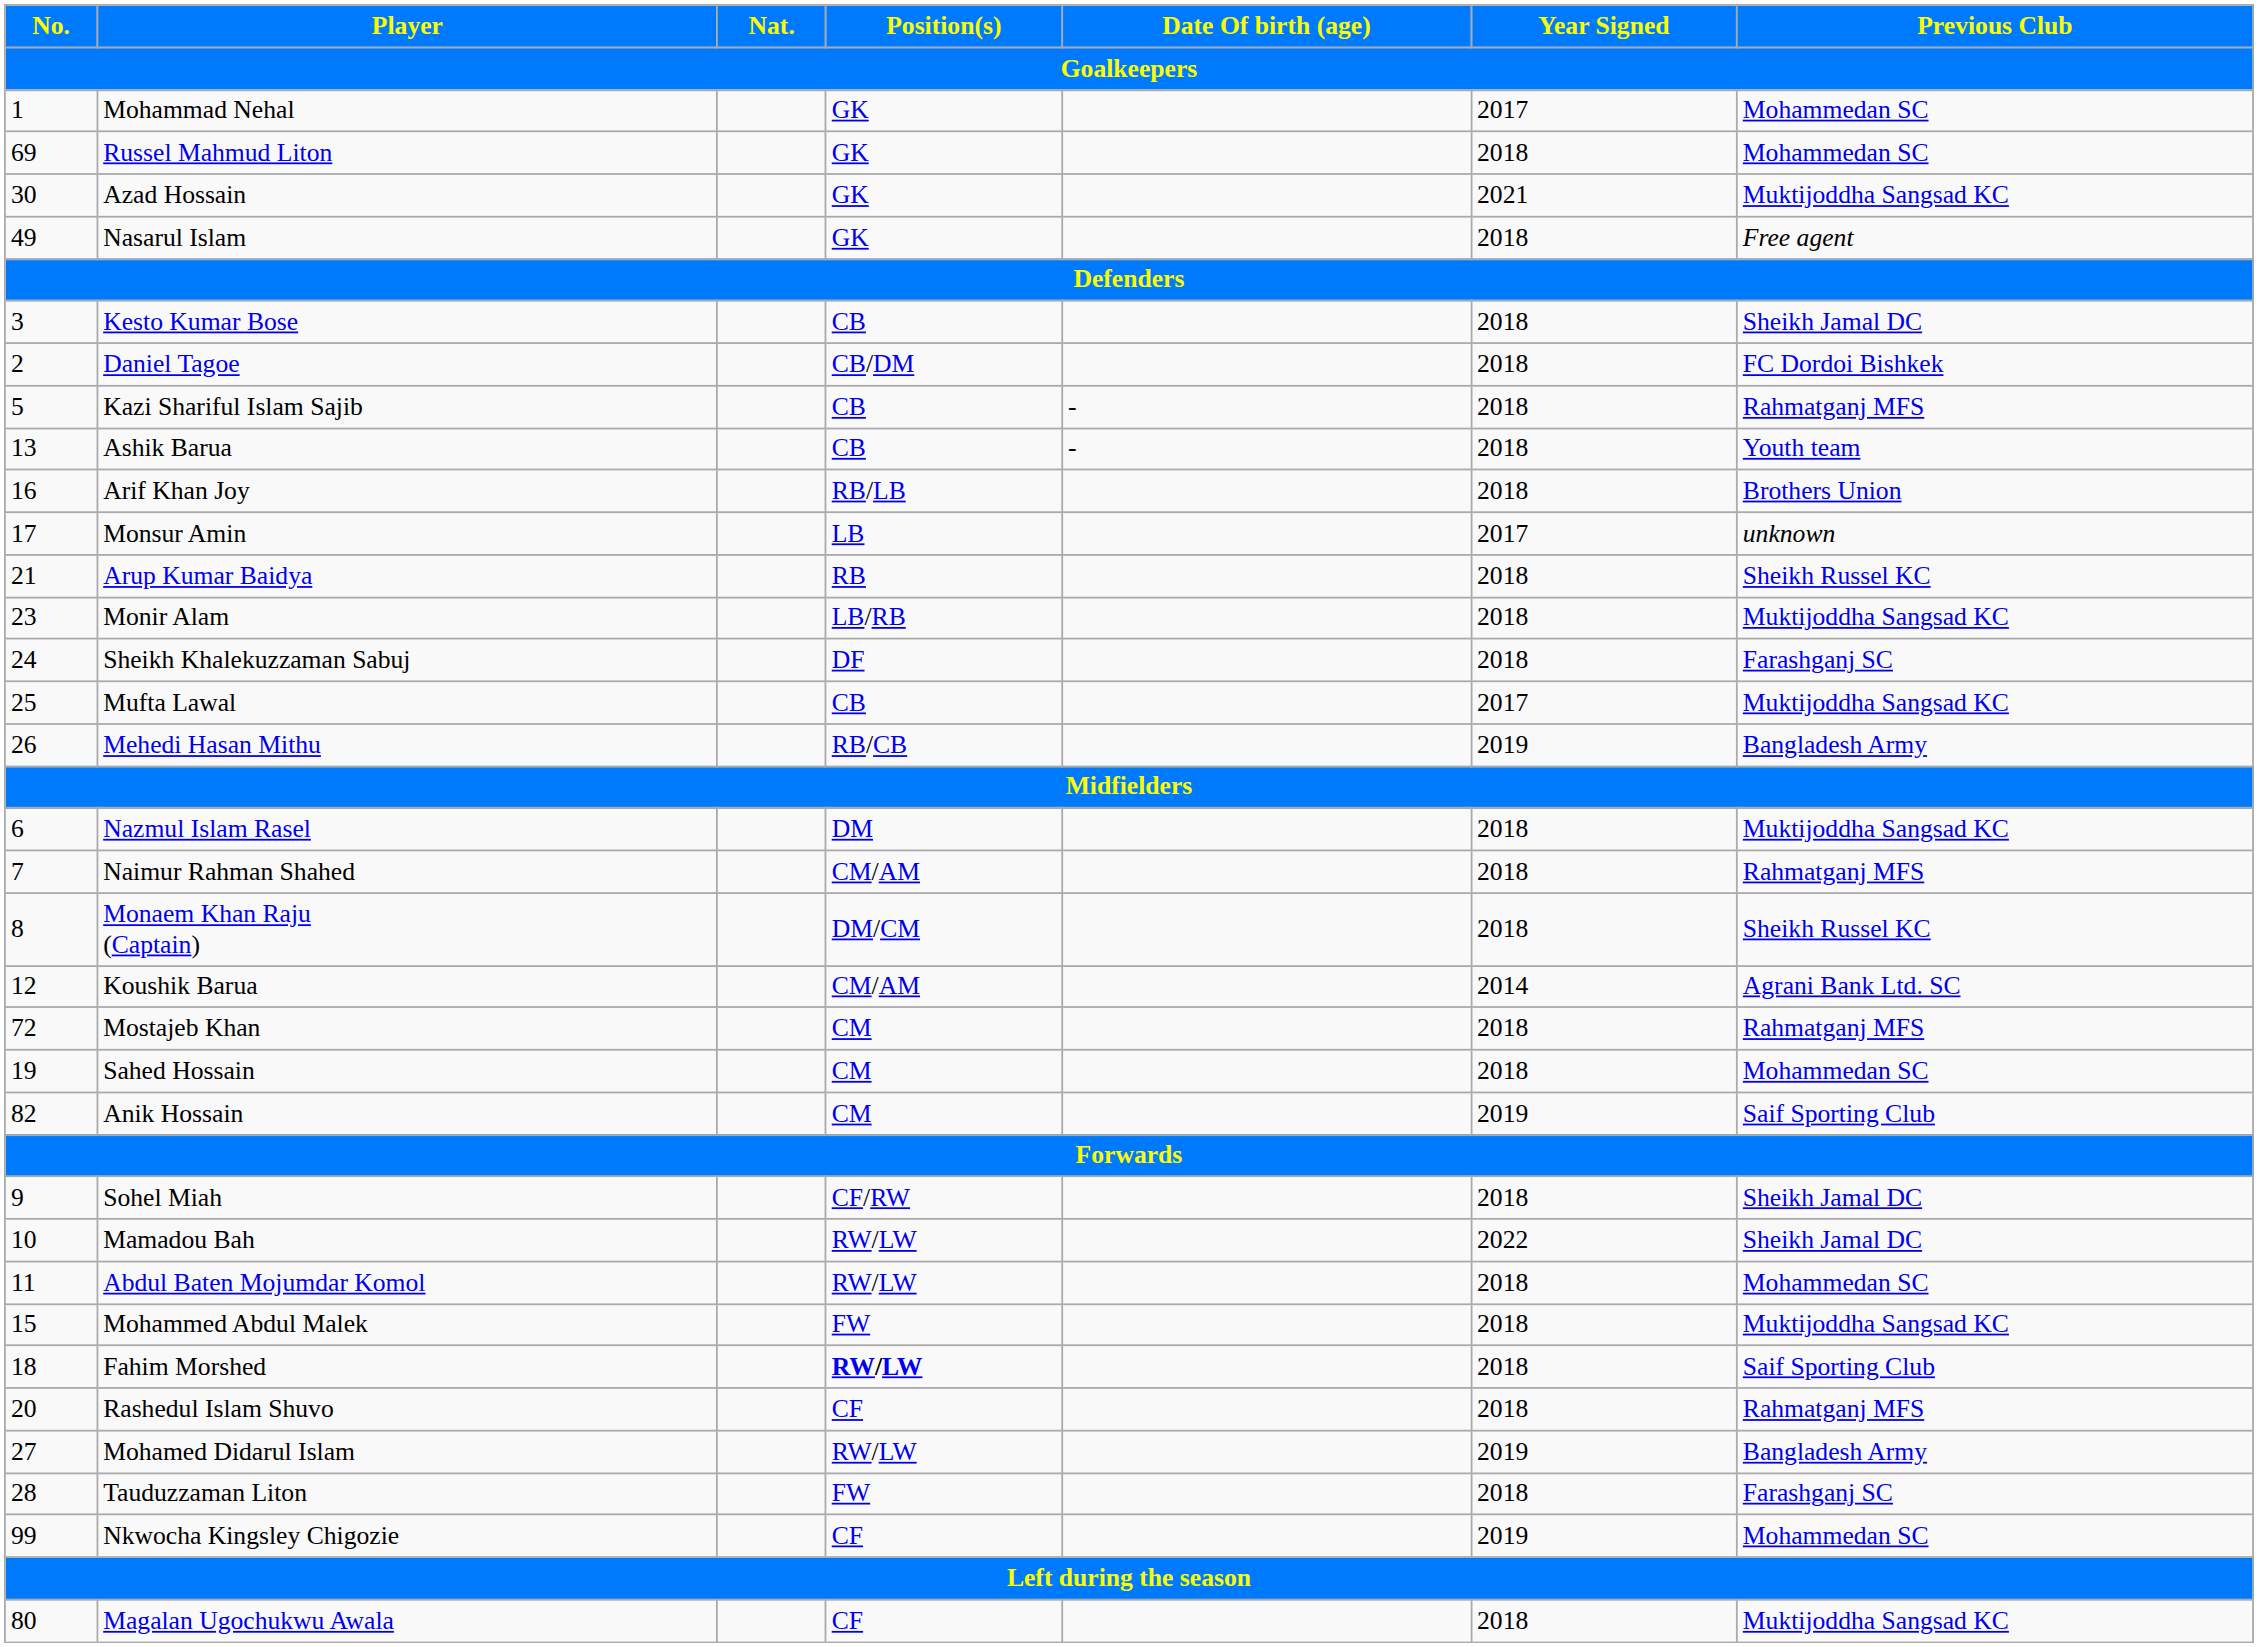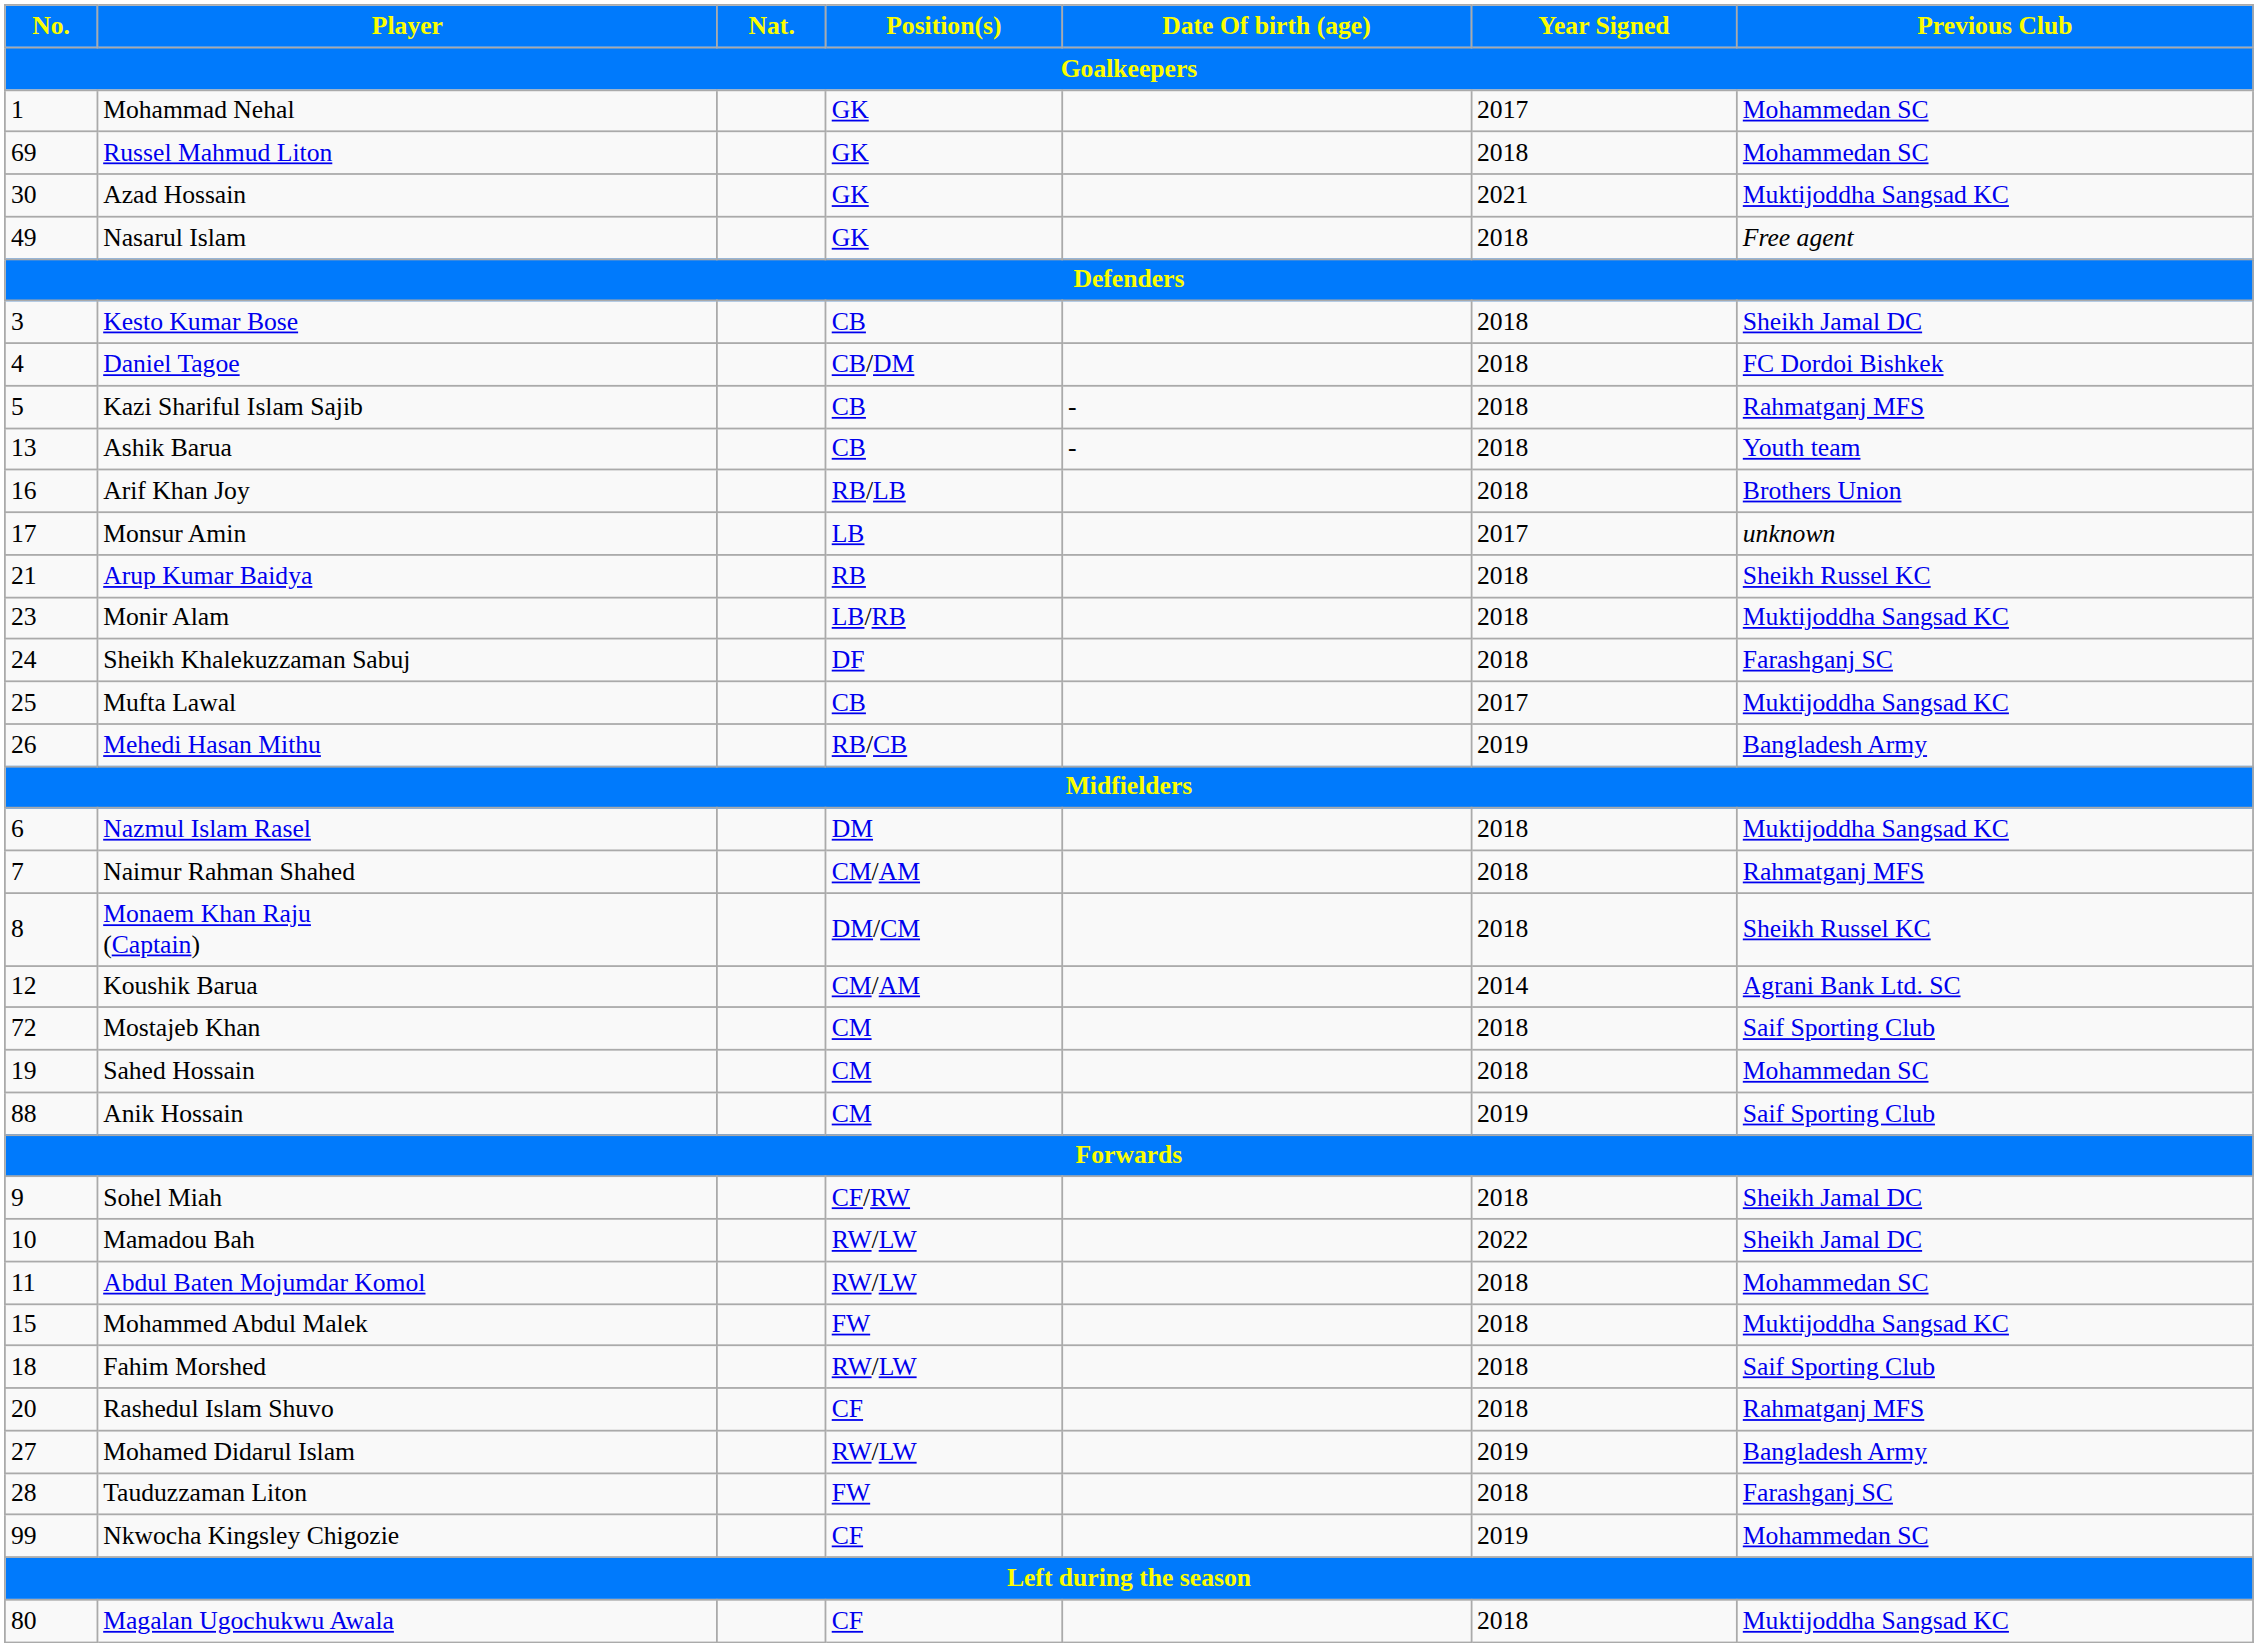 <table class="wikitable sortable" style="text-align:left; font-size:90%; width:100%">
 <tr>
 <th style="background:#007AFC; color:#FBFD00; text-align:center;">No.</th>
 <th style="background:#007AFC; color:#FBFD00; text-align:center;">Player</th>
 <th style="background:#007AFC; color:#FBFD00; text-align:center;">Nat.</th>
 <th style="background:#007AFC; color:#FBFD00; text-align:center;">Position(s)</th>
 <th style="background:#007AFC; color:#FBFD00; text-align:center;">Date Of birth (age)</th>
 <th style="background:#007AFC; color:#FBFD00; text-align:center;">Year Signed</th>
 <th style="background:#007AFC; color:#FBFD00; text-align:center;">Previous Club</th>
 </tr>
 <tr>
 <th colspan="7" style="background:#007AFC; color:#FBFD00; text-align:center"><strong>Goalkeepers</strong></th>
 </tr>
 <tr>
 <td>1</td>
 <td>Mohammad Nehal</td>
 <td></td>
 <td><a href='#'>GK</a></td>
 <td></td>
 <td>2017</td>
 <td><a href='#'>Mohammedan SC</a></td>
 </tr>
 <tr>
 <td>69</td>
 <td><a href='#'>Russel Mahmud Liton</a></td>
 <td></td>
 <td><a href='#'>GK</a></td>
 <td></td>
 <td>2018</td>
 <td><a href='#'>Mohammedan SC</a></td>
 </tr>
 <tr>
 <td>30</td>
 <td>Azad Hossain</td>
 <td></td>
 <td><a href='#'>GK</a></td>
 <td></td>
 <td>2021</td>
 <td><a href='#'>Muktijoddha Sangsad KC</a></td>
 </tr>
 <tr>
 <td>49</td>
 <td>Nasarul Islam</td>
 <td></td>
 <td><a href='#'>GK</a></td>
 <td></td>
 <td>2018</td>
 <td><em>Free agent</em></td>
 </tr>
 <tr>
 <th colspan="7" style="background:#007AFC; color:#FBFD00; text-align:center"><strong>Defenders</strong></th>
 </tr>
 <tr>
 <td>3</td>
 <td><a href='#'>Kesto Kumar Bose</a></td>
 <td></td>
 <td><a href='#'>CB</a></td>
 <td></td>
 <td>2018</td>
 <td><a href='#'>Sheikh Jamal DC</a></td>
 </tr>
 <tr>
-<td>2</td>
+<td>4</td>
 <td><a href='#'>Daniel Tagoe</a></td>
 <td></td>
 <td><a href='#'>CB</a>/<a href='#'>DM</a></td>
 <td></td>
 <td>2018</td>
 <td> <a href='#'>FC Dordoi Bishkek</a></td>
 </tr>
 <tr>
 <td>5</td>
 <td>Kazi Shariful Islam Sajib</td>
 <td></td>
 <td><a href='#'>CB</a></td>
 <td>-</td>
 <td>2018</td>
 <td><a href='#'>Rahmatganj MFS</a></td>
 </tr>
 <tr>
 <td>13</td>
 <td>Ashik Barua</td>
 <td></td>
 <td><a href='#'>CB</a></td>
 <td>-</td>
 <td>2018</td>
 <td><a href='#'>Youth team</a></td>
 </tr>
 <tr>
 <td>16</td>
 <td>Arif Khan Joy</td>
 <td></td>
 <td><a href='#'>RB</a>/<a href='#'>LB</a></td>
 <td></td>
 <td>2018</td>
 <td><a href='#'>Brothers Union</a></td>
 </tr>
 <tr>
 <td>17</td>
 <td>Monsur Amin</td>
 <td></td>
 <td><a href='#'>LB</a></td>
 <td></td>
 <td>2017</td>
 <td><em>unknown</em></td>
 </tr>
 <tr>
 <td>21</td>
 <td><a href='#'>Arup Kumar Baidya</a></td>
 <td></td>
 <td><a href='#'>RB</a></td>
 <td></td>
 <td>2018</td>
 <td><a href='#'>Sheikh Russel KC</a></td>
 </tr>
 <tr>
 <td>23</td>
 <td>Monir Alam</td>
 <td></td>
 <td><a href='#'>LB</a>/<a href='#'>RB</a></td>
 <td></td>
 <td>2018</td>
 <td><a href='#'>Muktijoddha Sangsad KC</a></td>
 </tr>
 <tr>
 <td>24</td>
 <td>Sheikh Khalekuzzaman Sabuj</td>
 <td></td>
 <td><a href='#'>DF</a></td>
 <td></td>
 <td>2018</td>
 <td><a href='#'>Farashganj SC</a></td>
 </tr>
 <tr>
 <td>25</td>
 <td>Mufta Lawal</td>
 <td></td>
 <td><a href='#'>CB</a></td>
 <td></td>
 <td>2017</td>
 <td><a href='#'>Muktijoddha Sangsad KC</a></td>
 </tr>
 <tr>
 <td>26</td>
 <td><a href='#'>Mehedi Hasan Mithu</a></td>
 <td></td>
 <td><a href='#'>RB</a>/<a href='#'>CB</a></td>
 <td></td>
 <td>2019</td>
 <td><a href='#'>Bangladesh Army</a></td>
 </tr>
 <tr>
 <th colspan="7" style="background:#007AFC; color:#FBFD00; text-align:center"><strong>Midfielders</strong></th>
 </tr>
 <tr>
 <td>6</td>
 <td><a href='#'>Nazmul Islam Rasel</a></td>
 <td></td>
 <td><a href='#'>DM</a></td>
 <td></td>
 <td>2018</td>
 <td><a href='#'>Muktijoddha Sangsad KC</a></td>
 </tr>
 <tr>
 <td>7</td>
 <td>Naimur Rahman Shahed</td>
 <td></td>
 <td><a href='#'>CM</a>/<a href='#'>AM</a></td>
 <td></td>
 <td>2018</td>
 <td><a href='#'>Rahmatganj MFS</a></td>
 </tr>
 <tr>
 <td>8</td>
 <td><a href='#'>Monaem Khan Raju</a><br>(<a href='#'>Captain</a>)</td>
 <td></td>
 <td><a href='#'>DM</a>/<a href='#'>CM</a></td>
 <td></td>
 <td>2018</td>
 <td><a href='#'>Sheikh Russel KC</a></td>
 </tr>
 <tr>
 <td>12</td>
 <td>Koushik Barua</td>
 <td></td>
 <td><a href='#'>CM</a>/<a href='#'>AM</a></td>
 <td></td>
 <td>2014</td>
 <td><a href='#'>Agrani Bank Ltd. SC</a></td>
 </tr>
 <tr>
 <td>72</td>
 <td>Mostajeb Khan</td>
 <td></td>
 <td><a href='#'>CM</a></td>
 <td></td>
 <td>2018</td>
-<td><a href='#'>Rahmatganj MFS</a></td>
+<td><a href='#'>Saif Sporting Club</a></td>
 </tr>
 <tr>
 <td>19</td>
 <td>Sahed Hossain</td>
 <td></td>
 <td><a href='#'>CM</a></td>
 <td></td>
 <td>2018</td>
 <td><a href='#'>Mohammedan SC</a></td>
 </tr>
 <tr>
-<td>82</td>
+<td>88</td>
 <td>Anik Hossain</td>
 <td></td>
 <td><a href='#'>CM</a></td>
 <td></td>
 <td>2019</td>
 <td><a href='#'>Saif Sporting Club</a></td>
 </tr>
 <tr>
 <th colspan="7" style="background:#007AFC; color:#FBFD00; text-align:center"><strong>Forwards</strong></th>
 </tr>
 <tr>
 <td>9</td>
 <td>Sohel Miah</td>
 <td></td>
 <td><a href='#'>CF</a>/<a href='#'>RW</a></td>
 <td></td>
 <td>2018</td>
 <td><a href='#'>Sheikh Jamal DC</a></td>
 </tr>
 <tr>
 <td>10</td>
 <td>Mamadou Bah</td>
 <td></td>
 <td><a href='#'>RW</a>/<a href='#'>LW</a></td>
 <td></td>
 <td>2022</td>
 <td><a href='#'>Sheikh Jamal DC</a></td>
 </tr>
 <tr>
 <td>11</td>
 <td><a href='#'>Abdul Baten Mojumdar Komol</a></td>
 <td></td>
 <td><a href='#'>RW</a>/<a href='#'>LW</a></td>
 <td></td>
 <td>2018</td>
 <td><a href='#'>Mohammedan SC</a></td>
 </tr>
 <tr>
 <td>15</td>
 <td>Mohammed Abdul Malek</td>
 <td></td>
 <td><a href='#'>FW</a></td>
 <td></td>
 <td>2018</td>
 <td><a href='#'>Muktijoddha Sangsad KC</a></td>
 </tr>
 <tr>
 <td>18</td>
 <td>Fahim Morshed</td>
 <td></td>
-<td><strong><a href='#'>RW</a>/<a href='#'>LW</a></strong></td>
+<td><a href='#'>RW</a>/<a href='#'>LW</a></td>
 <td></td>
 <td>2018</td>
 <td><a href='#'>Saif Sporting Club</a></td>
 </tr>
 <tr>
 <td>20</td>
 <td>Rashedul Islam Shuvo</td>
 <td></td>
 <td><a href='#'>CF</a></td>
 <td></td>
 <td>2018</td>
 <td><a href='#'>Rahmatganj MFS</a></td>
 </tr>
 <tr>
 <td>27</td>
 <td>Mohamed Didarul Islam</td>
 <td></td>
 <td><a href='#'>RW</a>/<a href='#'>LW</a></td>
 <td></td>
 <td>2019</td>
 <td><a href='#'>Bangladesh Army</a></td>
 </tr>
 <tr>
 <td>28</td>
 <td>Tauduzzaman Liton</td>
 <td></td>
 <td><a href='#'>FW</a></td>
 <td></td>
 <td>2018</td>
 <td><a href='#'>Farashganj SC</a></td>
 </tr>
 <tr>
 <td>99</td>
 <td>Nkwocha Kingsley Chigozie</td>
 <td></td>
 <td><a href='#'>CF</a></td>
 <td></td>
 <td>2019</td>
 <td><a href='#'>Mohammedan SC</a></td>
 </tr>
 <tr>
 <th colspan="9" style="background:#007AFC; color:#FBFD00; text-align:center"><strong>Left during the season</strong></th>
 </tr>
 <tr>
 <td>80</td>
 <td><a href='#'>Magalan Ugochukwu Awala</a></td>
 <td></td>
 <td><a href='#'>CF</a></td>
 <td></td>
 <td>2018</td>
 <td><a href='#'>Muktijoddha Sangsad KC</a></td>
 </tr>
 </table>
